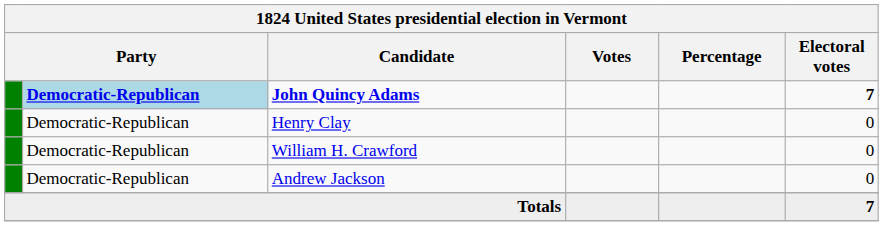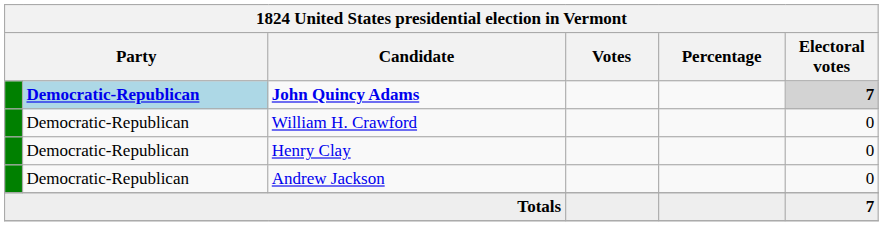 <table class="wikitable" style="font-size: 95%;">
 <tr>
 <th colspan="6">1824 United States presidential election in Vermont</th>
 </tr>
 <tr>
 <th colspan="2" style="width: 15em">Party</th>
 <th style="width: 17em">Candidate</th>
 <th style="width: 5em">Votes</th>
 <th style="width: 7em">Percentage</th>
 <th style="width: 5em">Electoral votes</th>
 </tr>
 <tr>
 <th style="background-color:#008000; width: 3px"></th>
 <td style="background: lightblue; width: 130px"><strong><a href='#'>Democratic-Republican</a></strong></td>
 <td><strong><a href='#'>John Quincy Adams</a></strong></td>
 <td align="right"></td>
 <td align="right"></td>
-<td align="right"><strong>7</strong></td>
+<td align="right" style="background: lightgrey;"><strong>7</strong></td>
 </tr>
 <tr>
 <th style="background-color:#008000; width: 3px"></th>
 <td style="width: 130px">Democratic-Republican</td>
-<td><a href='#'>Henry Clay</a></td>
+<td><a href='#'>William H. Crawford</a></td>
 <td align="right"></td>
 <td align="right"></td>
 <td align="right">0</td>
 </tr>
 <tr>
 <th style="background-color:#008000; width: 3px"></th>
 <td style="width: 130px">Democratic-Republican</td>
-<td><a href='#'>William H. Crawford</a></td>
+<td><a href='#'>Henry Clay</a></td>
 <td align="right"></td>
 <td align="right"></td>
 <td align="right">0</td>
 </tr>
 <tr>
 <th style="background-color:#008000; width: 3px"></th>
 <td style="width: 130px">Democratic-Republican</td>
 <td><a href='#'>Andrew Jackson</a></td>
 <td align="right"></td>
 <td align="right"></td>
 <td align="right">0</td>
 </tr>
 <tr>
 </tr>
 <tr bgcolor="#EEEEEE">
 <td colspan="3" align="right"><strong>Totals</strong></td>
 <td align="right"></td>
 <td align="right"></td>
 <td align="right"><strong>7</strong></td>
 </tr>
 <tr>
 </tr>
 </table>
